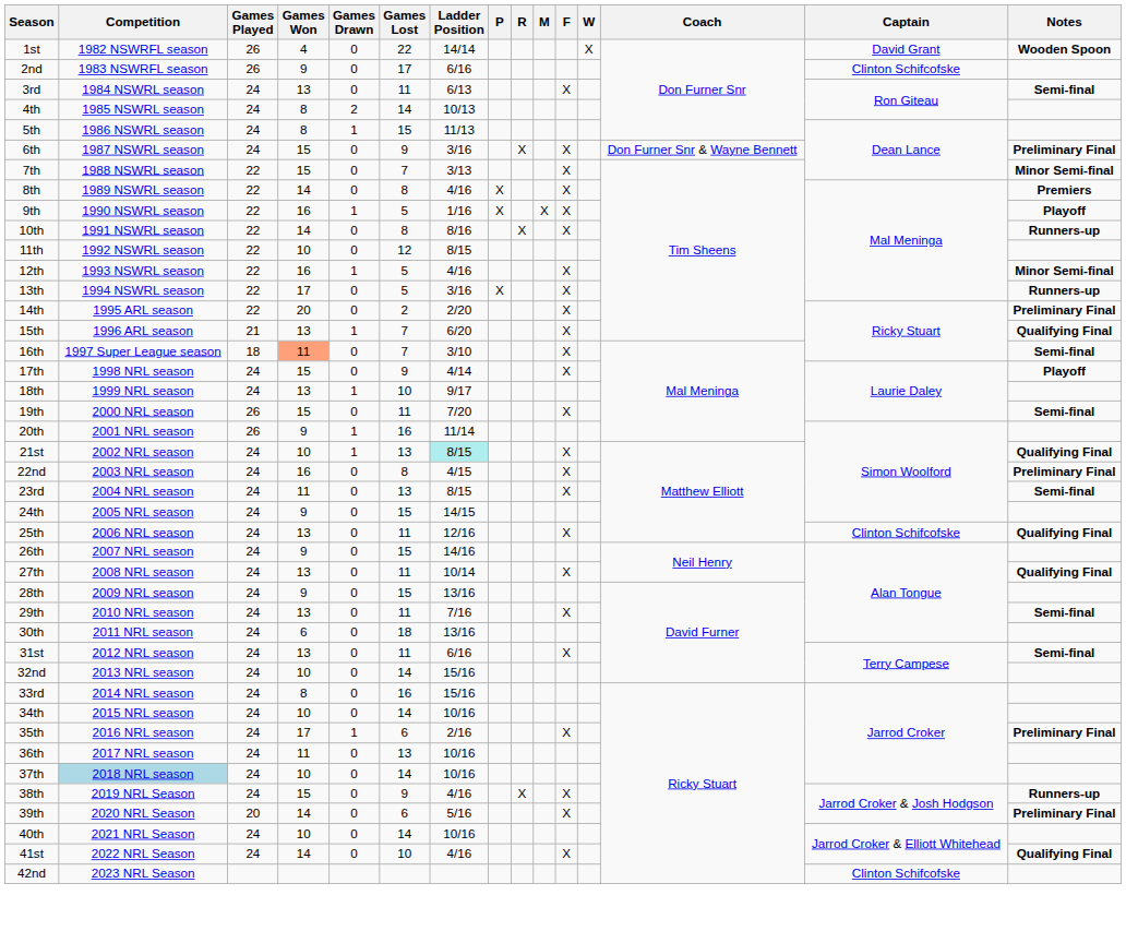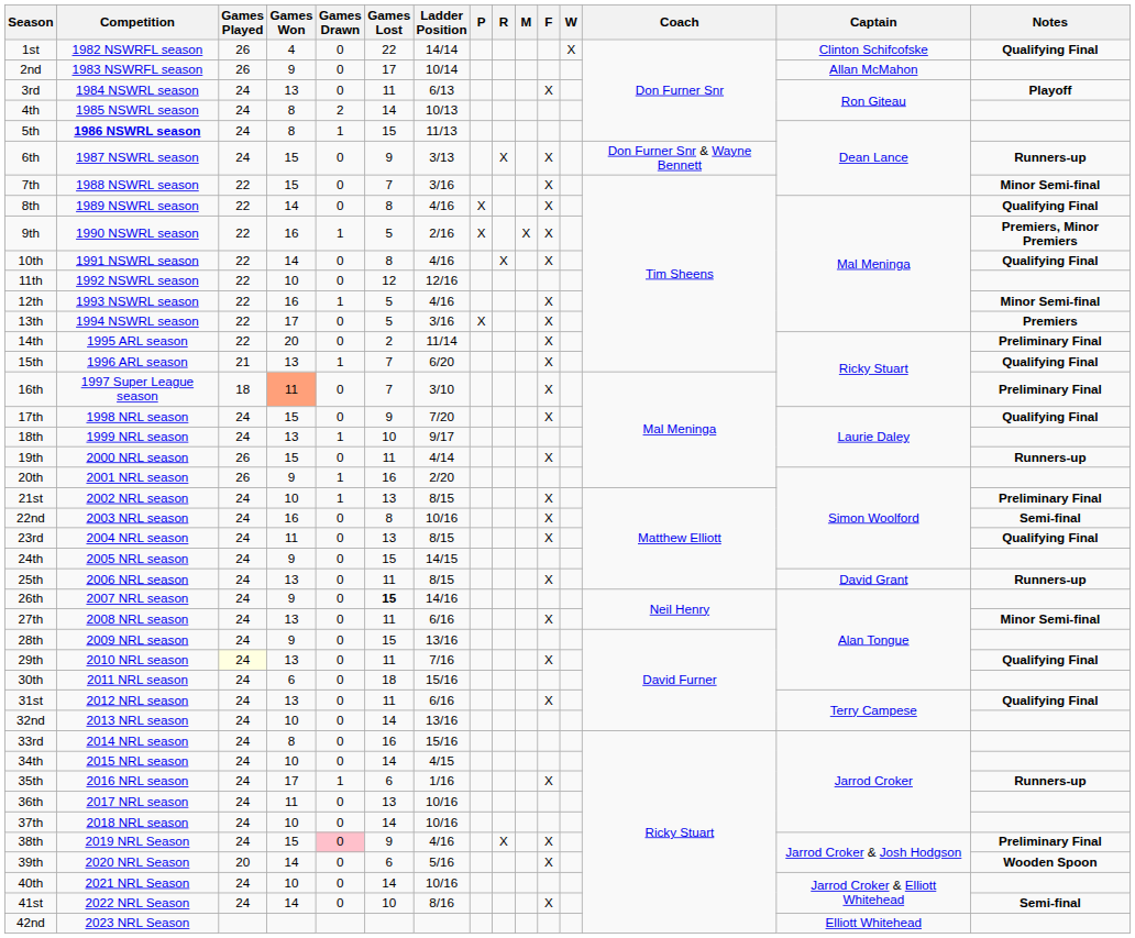 <table class="wikitable sortable" style="width:100%; font-size:90%; text-align:center;">
 <tr>
 <th>Season</th>
 <th>Competition</th>
 <th>Games<br>Played</th>
 <th>Games<br>Won</th>
 <th>Games<br>Drawn</th>
 <th>Games<br>Lost</th>
 <th>Ladder<br>Position</th>
 <th style="width:2%;">P</th>
 <th style="width:2%;">R</th>
 <th style="width:2%;">M</th>
 <th style="width:2%;">F</th>
 <th style="width:2%;">W</th>
 <th>Coach</th>
 <th>Captain</th>
 <th>Notes</th>
 </tr>
 <tr>
 <td>1st</td>
 <td><a href='#'>1982 NSWRFL season</a></td>
 <td>26</td>
 <td>4</td>
 <td>0</td>
 <td>22</td>
 <td>14/14</td>
 <td></td>
 <td></td>
 <td></td>
 <td></td>
 <td>X</td>
 <td rowspan="5"><a href='#'>Don Furner Snr</a></td>
-<td><a href='#'>David Grant</a></td>
-<td><strong>Wooden Spoon</strong></td>
+<td><a href='#'>Clinton Schifcofske</a></td>
+<td><strong>Qualifying Final</strong></td>
 </tr>
 <tr>
 <td>2nd</td>
 <td><a href='#'>1983 NSWRFL season</a></td>
 <td>26</td>
 <td>9</td>
 <td>0</td>
 <td>17</td>
-<td>6/16</td>
+<td>10/14</td>
 <td></td>
 <td></td>
 <td></td>
 <td></td>
 <td></td>
-<td><a href='#'>Clinton Schifcofske</a></td>
+<td><a href='#'>Allan McMahon</a></td>
 <td></td>
 </tr>
 <tr>
 <td>3rd</td>
 <td><a href='#'>1984 NSWRL season</a></td>
 <td>24</td>
 <td>13</td>
 <td>0</td>
 <td>11</td>
 <td>6/13</td>
 <td></td>
 <td></td>
 <td></td>
 <td>X</td>
 <td></td>
 <td rowspan="2"><a href='#'>Ron Giteau</a></td>
-<td><strong>Semi-final</strong></td>
+<td><strong>Playoff</strong></td>
 </tr>
 <tr>
 <td>4th</td>
 <td><a href='#'>1985 NSWRL season</a></td>
 <td>24</td>
 <td>8</td>
 <td>2</td>
 <td>14</td>
 <td>10/13</td>
 <td></td>
 <td></td>
 <td></td>
 <td></td>
 <td></td>
 <td></td>
 </tr>
 <tr>
 <td>5th</td>
-<td><a href='#'>1986 NSWRL season</a></td>
+<td><strong><a href='#'>1986 NSWRL season</a></strong></td>
 <td>24</td>
 <td>8</td>
 <td>1</td>
 <td>15</td>
 <td>11/13</td>
 <td></td>
 <td></td>
 <td></td>
 <td></td>
 <td></td>
 <td rowspan="3"><a href='#'>Dean Lance</a></td>
 <td></td>
 </tr>
 <tr>
 <td>6th</td>
 <td><a href='#'>1987 NSWRL season</a></td>
 <td>24</td>
 <td>15</td>
 <td>0</td>
 <td>9</td>
-<td>3/16</td>
+<td>3/13</td>
 <td></td>
 <td>X</td>
 <td></td>
 <td>X</td>
 <td></td>
 <td><a href='#'>Don Furner Snr</a> & <a href='#'>Wayne Bennett</a></td>
-<td><strong>Preliminary Final</strong></td>
+<td><strong>Runners-up</strong></td>
 </tr>
 <tr>
 <td>7th</td>
 <td><a href='#'>1988 NSWRL season</a></td>
 <td>22</td>
 <td>15</td>
 <td>0</td>
 <td>7</td>
-<td>3/13</td>
+<td>3/16</td>
 <td></td>
 <td></td>
 <td></td>
 <td>X</td>
 <td></td>
 <td rowspan="9"><a href='#'>Tim Sheens</a></td>
 <td><strong>Minor Semi-final</strong></td>
 </tr>
 <tr>
 <td>8th</td>
 <td><a href='#'>1989 NSWRL season</a></td>
 <td>22</td>
 <td>14</td>
 <td>0</td>
 <td>8</td>
 <td>4/16</td>
 <td>X</td>
 <td></td>
 <td></td>
 <td>X</td>
 <td></td>
 <td rowspan="6"><a href='#'>Mal Meninga</a></td>
-<td><strong>Premiers</strong></td>
+<td><strong>Qualifying Final</strong></td>
 </tr>
 <tr>
 <td>9th</td>
 <td><a href='#'>1990 NSWRL season</a></td>
 <td>22</td>
 <td>16</td>
 <td>1</td>
 <td>5</td>
-<td>1/16</td>
+<td>2/16</td>
 <td>X</td>
 <td></td>
 <td>X</td>
 <td>X</td>
 <td></td>
-<td><strong>Playoff</strong></td>
+<td><strong>Premiers, Minor Premiers</strong></td>
 </tr>
 <tr>
 <td>10th</td>
 <td><a href='#'>1991 NSWRL season</a></td>
 <td>22</td>
 <td>14</td>
 <td>0</td>
 <td>8</td>
-<td>8/16</td>
+<td>4/16</td>
 <td></td>
 <td>X</td>
 <td></td>
 <td>X</td>
 <td></td>
-<td><strong>Runners-up</strong></td>
+<td><strong>Qualifying Final</strong></td>
 </tr>
 <tr>
 <td>11th</td>
 <td><a href='#'>1992 NSWRL season</a></td>
 <td>22</td>
 <td>10</td>
 <td>0</td>
 <td>12</td>
-<td>8/15</td>
+<td>12/16</td>
 <td></td>
 <td></td>
 <td></td>
 <td></td>
 <td></td>
 <td></td>
 </tr>
 <tr>
 <td>12th</td>
 <td><a href='#'>1993 NSWRL season</a></td>
 <td>22</td>
 <td>16</td>
 <td>1</td>
 <td>5</td>
 <td>4/16</td>
 <td></td>
 <td></td>
 <td></td>
 <td>X</td>
 <td></td>
 <td><strong>Minor Semi-final</strong></td>
 </tr>
 <tr>
 <td>13th</td>
 <td><a href='#'>1994 NSWRL season</a></td>
 <td>22</td>
 <td>17</td>
 <td>0</td>
 <td>5</td>
 <td>3/16</td>
 <td>X</td>
 <td></td>
 <td></td>
 <td>X</td>
 <td></td>
-<td><strong>Runners-up</strong></td>
+<td><strong>Premiers</strong></td>
 </tr>
 <tr>
 <td>14th</td>
 <td><a href='#'>1995 ARL season</a></td>
 <td>22</td>
 <td>20</td>
 <td>0</td>
 <td>2</td>
-<td>2/20</td>
+<td>11/14</td>
 <td></td>
 <td></td>
 <td></td>
 <td>X</td>
 <td></td>
 <td rowspan="3"><a href='#'>Ricky Stuart</a></td>
 <td><strong>Preliminary Final</strong></td>
 </tr>
 <tr>
 <td>15th</td>
 <td><a href='#'>1996 ARL season</a></td>
 <td>21</td>
 <td>13</td>
 <td>1</td>
 <td>7</td>
 <td>6/20</td>
 <td></td>
 <td></td>
 <td></td>
 <td>X</td>
 <td></td>
 <td><strong>Qualifying Final</strong></td>
 </tr>
 <tr>
 <td>16th</td>
 <td><a href='#'>1997 Super League season</a></td>
 <td>18</td>
 <td style="background: lightsalmon;">11</td>
 <td>0</td>
 <td>7</td>
 <td>3/10</td>
 <td></td>
 <td></td>
 <td></td>
 <td>X</td>
 <td></td>
 <td rowspan="5"><a href='#'>Mal Meninga</a></td>
-<td><strong>Semi-final</strong></td>
+<td><strong>Preliminary Final</strong></td>
 </tr>
 <tr>
 <td>17th</td>
 <td><a href='#'>1998 NRL season</a></td>
 <td>24</td>
 <td>15</td>
 <td>0</td>
 <td>9</td>
-<td>4/14</td>
+<td>7/20</td>
 <td></td>
 <td></td>
 <td></td>
 <td>X</td>
 <td></td>
 <td rowspan="3"><a href='#'>Laurie Daley</a></td>
-<td><strong>Playoff</strong></td>
+<td><strong>Qualifying Final</strong></td>
 </tr>
 <tr>
 <td>18th</td>
 <td><a href='#'>1999 NRL season</a></td>
 <td>24</td>
 <td>13</td>
 <td>1</td>
 <td>10</td>
 <td>9/17</td>
 <td></td>
 <td></td>
 <td></td>
 <td></td>
 <td></td>
 <td></td>
 </tr>
 <tr>
 <td>19th</td>
 <td><a href='#'>2000 NRL season</a></td>
 <td>26</td>
 <td>15</td>
 <td>0</td>
 <td>11</td>
-<td>7/20</td>
+<td>4/14</td>
 <td></td>
 <td></td>
 <td></td>
 <td>X</td>
 <td></td>
-<td><strong>Semi-final</strong></td>
+<td><strong>Runners-up</strong></td>
 </tr>
 <tr>
 <td>20th</td>
 <td><a href='#'>2001 NRL season</a></td>
 <td>26</td>
 <td>9</td>
 <td>1</td>
 <td>16</td>
-<td>11/14</td>
+<td>2/20</td>
 <td></td>
 <td></td>
 <td></td>
 <td></td>
 <td></td>
 <td rowspan="5"><a href='#'>Simon Woolford</a></td>
 <td></td>
 </tr>
 <tr>
 <td>21st</td>
 <td><a href='#'>2002 NRL season</a></td>
 <td>24</td>
 <td>10</td>
 <td>1</td>
 <td>13</td>
-<td style="background: paleturquoise;">8/15</td>
+<td>8/15</td>
 <td></td>
 <td></td>
 <td></td>
 <td>X</td>
 <td></td>
 <td rowspan="5"><a href='#'>Matthew Elliott</a></td>
-<td><strong>Qualifying Final</strong></td>
+<td><strong>Preliminary Final</strong></td>
 </tr>
 <tr>
 <td>22nd</td>
 <td><a href='#'>2003 NRL season</a></td>
 <td>24</td>
 <td>16</td>
 <td>0</td>
 <td>8</td>
-<td>4/15</td>
+<td>10/16</td>
 <td></td>
 <td></td>
 <td></td>
 <td>X</td>
 <td></td>
-<td><strong>Preliminary Final</strong></td>
+<td><strong>Semi-final</strong></td>
 </tr>
 <tr>
 <td>23rd</td>
 <td><a href='#'>2004 NRL season</a></td>
 <td>24</td>
 <td>11</td>
 <td>0</td>
 <td>13</td>
 <td>8/15</td>
 <td></td>
 <td></td>
 <td></td>
 <td>X</td>
 <td></td>
-<td><strong>Semi-final</strong></td>
+<td><strong>Qualifying Final</strong></td>
 </tr>
 <tr>
 <td>24th</td>
 <td><a href='#'>2005 NRL season</a></td>
 <td>24</td>
 <td>9</td>
 <td>0</td>
 <td>15</td>
 <td>14/15</td>
 <td></td>
 <td></td>
 <td></td>
 <td></td>
 <td></td>
 <td></td>
 </tr>
 <tr>
 <td>25th</td>
 <td><a href='#'>2006 NRL season</a></td>
 <td>24</td>
 <td>13</td>
 <td>0</td>
 <td>11</td>
-<td>12/16</td>
+<td>8/15</td>
 <td></td>
 <td></td>
 <td></td>
 <td>X</td>
 <td></td>
-<td><a href='#'>Clinton Schifcofske</a></td>
-<td><strong>Qualifying Final</strong></td>
+<td><a href='#'>David Grant</a></td>
+<td><strong>Runners-up</strong></td>
 </tr>
 <tr>
 <td>26th</td>
 <td><a href='#'>2007 NRL season</a></td>
 <td>24</td>
 <td>9</td>
 <td>0</td>
-<td>15</td>
+<td><strong>15</strong></td>
 <td>14/16</td>
 <td></td>
 <td></td>
 <td></td>
 <td></td>
 <td></td>
 <td rowspan="2"><a href='#'>Neil Henry</a></td>
 <td rowspan="5"><a href='#'>Alan Tongue</a></td>
 <td></td>
 </tr>
 <tr>
 <td>27th</td>
 <td><a href='#'>2008 NRL season</a></td>
 <td>24</td>
 <td>13</td>
 <td>0</td>
 <td>11</td>
-<td>10/14</td>
+<td>6/16</td>
 <td></td>
 <td></td>
 <td></td>
 <td>X</td>
 <td></td>
-<td><strong>Qualifying Final</strong></td>
+<td><strong>Minor Semi-final</strong></td>
 </tr>
 <tr>
 <td>28th</td>
 <td><a href='#'>2009 NRL season</a></td>
 <td>24</td>
 <td>9</td>
 <td>0</td>
 <td>15</td>
 <td>13/16</td>
 <td></td>
 <td></td>
 <td></td>
 <td></td>
 <td></td>
 <td rowspan="5"><a href='#'>David Furner</a></td>
 <td></td>
 </tr>
 <tr>
 <td>29th</td>
 <td><a href='#'>2010 NRL season</a></td>
-<td>24</td>
+<td style="background: lightyellow;">24</td>
 <td>13</td>
 <td>0</td>
 <td>11</td>
 <td>7/16</td>
 <td></td>
 <td></td>
 <td></td>
 <td>X</td>
 <td></td>
-<td><strong>Semi-final</strong></td>
+<td><strong>Qualifying Final</strong></td>
 </tr>
 <tr>
 <td>30th</td>
 <td><a href='#'>2011 NRL season</a></td>
 <td>24</td>
 <td>6</td>
 <td>0</td>
 <td>18</td>
-<td>13/16</td>
+<td>15/16</td>
 <td></td>
 <td></td>
 <td></td>
 <td></td>
 <td></td>
 <td></td>
 </tr>
 <tr>
 <td>31st</td>
 <td><a href='#'>2012 NRL season</a></td>
 <td>24</td>
 <td>13</td>
 <td>0</td>
 <td>11</td>
 <td>6/16</td>
 <td></td>
 <td></td>
 <td></td>
 <td>X</td>
 <td></td>
 <td rowspan="2"><a href='#'>Terry Campese</a></td>
-<td><strong>Semi-final</strong></td>
+<td><strong>Qualifying Final</strong></td>
 </tr>
 <tr>
 <td>32nd</td>
 <td><a href='#'>2013 NRL season</a></td>
 <td>24</td>
 <td>10</td>
 <td>0</td>
 <td>14</td>
-<td>15/16</td>
+<td>13/16</td>
 <td></td>
 <td></td>
 <td></td>
 <td></td>
 <td></td>
 <td></td>
 </tr>
 <tr>
 <td>33rd</td>
 <td><a href='#'>2014 NRL season</a></td>
 <td>24</td>
 <td>8</td>
 <td>0</td>
 <td>16</td>
 <td>15/16</td>
 <td></td>
 <td></td>
 <td></td>
 <td></td>
 <td></td>
 <td rowspan="10"><a href='#'>Ricky Stuart</a></td>
 <td rowspan="5"><a href='#'>Jarrod Croker</a></td>
 <td></td>
 </tr>
 <tr>
 <td>34th</td>
 <td><a href='#'>2015 NRL season</a></td>
 <td>24</td>
 <td>10</td>
 <td>0</td>
 <td>14</td>
-<td>10/16</td>
+<td>4/15</td>
 <td></td>
 <td></td>
 <td></td>
 <td></td>
 <td></td>
 <td></td>
 </tr>
 <tr>
 <td>35th</td>
 <td><a href='#'>2016 NRL season</a></td>
 <td>24</td>
 <td>17</td>
 <td>1</td>
 <td>6</td>
-<td>2/16</td>
+<td>1/16</td>
 <td></td>
 <td></td>
 <td></td>
 <td>X</td>
 <td></td>
-<td><strong>Preliminary Final</strong></td>
+<td><strong>Runners-up</strong></td>
 </tr>
 <tr>
 <td>36th</td>
 <td><a href='#'>2017 NRL season</a></td>
 <td>24</td>
 <td>11</td>
 <td>0</td>
 <td>13</td>
 <td>10/16</td>
 <td></td>
 <td></td>
 <td></td>
 <td></td>
 <td></td>
 <td></td>
 </tr>
 <tr>
 <td>37th</td>
-<td style="background: lightblue;"><a href='#'>2018 NRL season</a></td>
+<td><a href='#'>2018 NRL season</a></td>
 <td>24</td>
 <td>10</td>
 <td>0</td>
 <td>14</td>
 <td>10/16</td>
 <td></td>
 <td></td>
 <td></td>
 <td></td>
 <td></td>
 <td></td>
 </tr>
 <tr>
 <td>38th</td>
 <td><a href='#'>2019 NRL Season</a></td>
 <td>24</td>
 <td>15</td>
-<td>0</td>
+<td style="background: pink;">0</td>
 <td>9</td>
 <td>4/16</td>
 <td></td>
 <td>X</td>
 <td></td>
 <td>X</td>
 <td></td>
 <td rowspan="2"><a href='#'>Jarrod Croker</a> & <a href='#'>Josh Hodgson</a></td>
-<td><strong>Runners-up</strong></td>
+<td><strong>Preliminary Final</strong></td>
 </tr>
 <tr>
 <td>39th</td>
 <td><a href='#'>2020 NRL Season</a></td>
 <td>20</td>
 <td>14</td>
 <td>0</td>
 <td>6</td>
 <td>5/16</td>
 <td></td>
 <td></td>
 <td></td>
 <td>X</td>
 <td></td>
-<td><strong>Preliminary Final</strong></td>
+<td><strong>Wooden Spoon</strong></td>
 </tr>
 <tr>
 <td>40th</td>
 <td><a href='#'>2021 NRL Season</a></td>
 <td>24</td>
 <td>10</td>
 <td>0</td>
 <td>14</td>
 <td>10/16</td>
 <td></td>
 <td></td>
 <td></td>
 <td></td>
 <td></td>
 <td rowspan="2"><a href='#'>Jarrod Croker</a> & <a href='#'>Elliott Whitehead</a></td>
 <td></td>
 </tr>
 <tr>
 <td>41st</td>
 <td><a href='#'>2022 NRL Season</a></td>
 <td>24</td>
 <td>14</td>
 <td>0</td>
 <td>10</td>
-<td>4/16</td>
+<td>8/16</td>
 <td></td>
 <td></td>
 <td></td>
 <td>X</td>
 <td></td>
-<td><strong>Qualifying Final</strong></td>
+<td><strong>Semi-final</strong></td>
 </tr>
 <tr>
 <td>42nd</td>
 <td><a href='#'>2023 NRL Season</a></td>
 <td></td>
 <td></td>
 <td></td>
 <td></td>
 <td></td>
 <td></td>
 <td></td>
 <td></td>
 <td></td>
 <td></td>
-<td><a href='#'>Clinton Schifcofske</a></td>
+<td><a href='#'>Elliott Whitehead</a></td>
 <td></td>
 </tr>
 </table>
